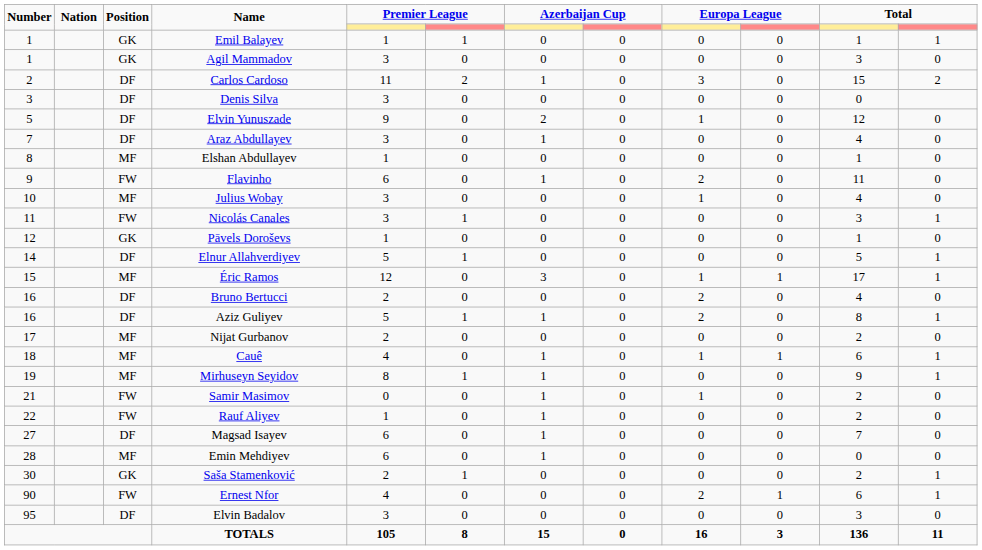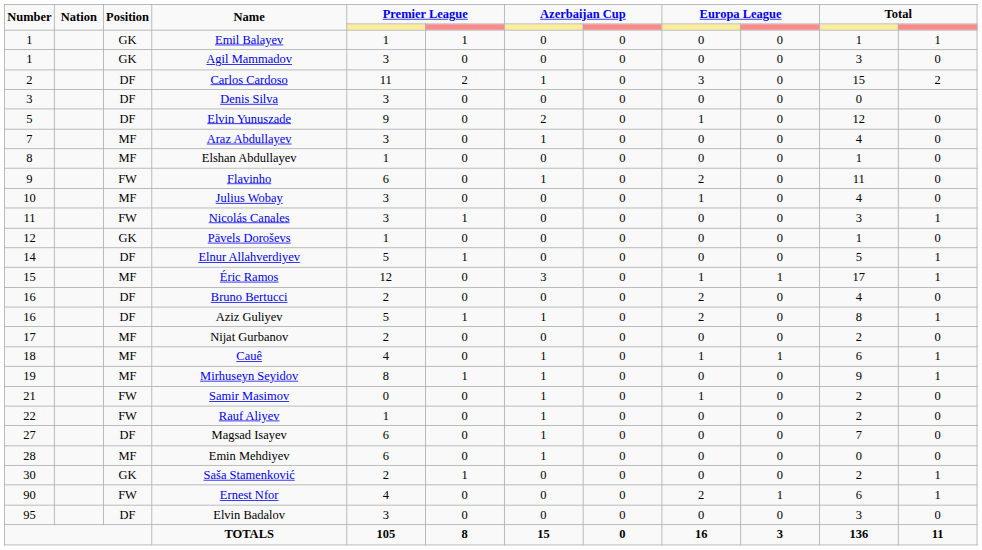 <table class="wikitable" style="text-align:center;">
 <tr>
 <td rowspan="2"  style="width:5%; text-align:center;"><strong>Number</strong></td>
 <td rowspan="2"  style="width:5%; text-align:center;"><strong>Nation</strong></td>
 <td rowspan="2"  style="width:5%; text-align:center;"><strong>Position</strong></td>
 <td rowspan="2"  style="width:20%; text-align:center;"><strong>Name</strong></td>
 <td colspan="2" style="text-align:center;"><strong><a href='#'>Premier League</a></strong></td>
 <td colspan="2" style="text-align:center;"><strong><a href='#'>Azerbaijan Cup</a></strong></td>
 <td colspan="2" style="text-align:center;"><strong><a href='#'>Europa League</a></strong></td>
 <td colspan="2" style="text-align:center;"><strong>Total</strong></td>
 </tr>
 <tr>
 <th style="width:60px; background:#fe9;"></th>
 <th style="width:60px; background:#ff8888;"></th>
 <th style="width:60px; background:#fe9;"></th>
 <th style="width:60px; background:#ff8888;"></th>
 <th style="width:60px; background:#fe9;"></th>
 <th style="width:60px; background:#ff8888;"></th>
 <th style="width:60px; background:#fe9;"></th>
 <th style="width:60px; background:#ff8888;"></th>
 </tr>
 <tr>
 <td>1</td>
 <td></td>
 <td>GK</td>
 <td><a href='#'>Emil Balayev</a></td>
 <td>1</td>
 <td>1</td>
 <td>0</td>
 <td>0</td>
 <td>0</td>
 <td>0</td>
 <td>1</td>
 <td>1</td>
 </tr>
 <tr>
 <td>1</td>
 <td></td>
 <td>GK</td>
 <td><a href='#'>Agil Mammadov</a></td>
 <td>3</td>
 <td>0</td>
 <td>0</td>
 <td>0</td>
 <td>0</td>
 <td>0</td>
 <td>3</td>
 <td>0</td>
 </tr>
 <tr>
 <td>2</td>
 <td></td>
 <td>DF</td>
 <td><a href='#'>Carlos Cardoso</a></td>
 <td>11</td>
 <td>2</td>
 <td>1</td>
 <td>0</td>
 <td>3</td>
 <td>0</td>
 <td>15</td>
 <td>2</td>
 </tr>
 <tr>
 <td>3</td>
 <td></td>
 <td>DF</td>
 <td><a href='#'>Denis Silva</a></td>
 <td>3</td>
 <td>0</td>
 <td>0</td>
 <td>0</td>
 <td>0</td>
 <td>0</td>
 <td 3>0</td>
 </tr>
 <tr>
 <td>5</td>
 <td></td>
 <td>DF</td>
 <td><a href='#'>Elvin Yunuszade</a></td>
 <td>9</td>
 <td>0</td>
 <td>2</td>
 <td>0</td>
 <td>1</td>
 <td>0</td>
 <td>12</td>
 <td>0</td>
 </tr>
 <tr>
 <td>7</td>
 <td></td>
-<td>DF</td>
+<td>MF</td>
 <td><a href='#'>Araz Abdullayev</a></td>
 <td>3</td>
 <td>0</td>
 <td>1</td>
 <td>0</td>
 <td>0</td>
 <td>0</td>
 <td>4</td>
 <td>0</td>
 </tr>
 <tr>
 <td>8</td>
 <td></td>
 <td>MF</td>
 <td>Elshan Abdullayev</td>
 <td>1</td>
 <td>0</td>
 <td>0</td>
 <td>0</td>
 <td>0</td>
 <td>0</td>
 <td>1</td>
 <td>0</td>
 </tr>
 <tr>
 <td>9</td>
 <td></td>
 <td>FW</td>
 <td><a href='#'>Flavinho</a></td>
 <td>6</td>
 <td>0</td>
 <td>1</td>
 <td>0</td>
 <td>2</td>
 <td>0</td>
 <td>11</td>
 <td>0</td>
 </tr>
 <tr>
 <td>10</td>
 <td></td>
 <td>MF</td>
 <td><a href='#'>Julius Wobay</a></td>
 <td>3</td>
 <td>0</td>
 <td>0</td>
 <td>0</td>
 <td>1</td>
 <td>0</td>
 <td>4</td>
 <td>0</td>
 </tr>
 <tr>
 <td>11</td>
 <td></td>
 <td>FW</td>
 <td><a href='#'>Nicolás Canales</a></td>
 <td>3</td>
 <td>1</td>
 <td>0</td>
 <td>0</td>
 <td>0</td>
 <td>0</td>
 <td>3</td>
 <td>1</td>
 </tr>
 <tr>
 <td>12</td>
 <td></td>
 <td>GK</td>
 <td><a href='#'>Pāvels Doroševs</a></td>
 <td>1</td>
 <td>0</td>
 <td>0</td>
 <td>0</td>
 <td>0</td>
 <td>0</td>
 <td>1</td>
 <td>0</td>
 </tr>
 <tr>
 <td>14</td>
 <td></td>
 <td>DF</td>
 <td><a href='#'>Elnur Allahverdiyev</a></td>
 <td>5</td>
 <td>1</td>
 <td>0</td>
 <td>0</td>
 <td>0</td>
 <td>0</td>
 <td>5</td>
 <td>1</td>
 </tr>
 <tr>
 <td>15</td>
 <td></td>
 <td>MF</td>
 <td><a href='#'>Éric Ramos</a></td>
 <td>12</td>
 <td>0</td>
 <td>3</td>
 <td>0</td>
 <td>1</td>
 <td>1</td>
 <td>17</td>
 <td>1</td>
 </tr>
 <tr>
 <td>16</td>
 <td></td>
 <td>DF</td>
 <td><a href='#'>Bruno Bertucci</a></td>
 <td>2</td>
 <td>0</td>
 <td>0</td>
 <td>0</td>
 <td>2</td>
 <td>0</td>
 <td>4</td>
 <td>0</td>
 </tr>
 <tr>
 <td>16</td>
 <td></td>
 <td>DF</td>
 <td>Aziz Guliyev</td>
 <td>5</td>
 <td>1</td>
 <td>1</td>
 <td>0</td>
 <td>2</td>
 <td>0</td>
 <td>8</td>
 <td>1</td>
 </tr>
 <tr>
 <td>17</td>
 <td></td>
 <td>MF</td>
 <td>Nijat Gurbanov</td>
 <td>2</td>
 <td>0</td>
 <td>0</td>
 <td>0</td>
 <td>0</td>
 <td>0</td>
 <td>2</td>
 <td>0</td>
 </tr>
 <tr>
 <td>18</td>
 <td></td>
 <td>MF</td>
 <td><a href='#'>Cauê</a></td>
 <td>4</td>
 <td>0</td>
 <td>1</td>
 <td>0</td>
 <td>1</td>
 <td>1</td>
 <td>6</td>
 <td>1</td>
 </tr>
 <tr>
 <td>19</td>
 <td></td>
 <td>MF</td>
 <td><a href='#'>Mirhuseyn Seyidov</a></td>
 <td>8</td>
 <td>1</td>
 <td>1</td>
 <td>0</td>
 <td>0</td>
 <td>0</td>
 <td>9</td>
 <td>1</td>
 </tr>
 <tr>
 <td>21</td>
 <td></td>
 <td>FW</td>
 <td><a href='#'>Samir Masimov</a></td>
 <td>0</td>
 <td>0</td>
 <td>1</td>
 <td>0</td>
 <td>1</td>
 <td>0</td>
 <td>2</td>
 <td>0</td>
 </tr>
 <tr>
 <td>22</td>
 <td></td>
 <td>FW</td>
 <td><a href='#'>Rauf Aliyev</a></td>
 <td>1</td>
 <td>0</td>
 <td>1</td>
 <td>0</td>
 <td>0</td>
 <td>0</td>
 <td>2</td>
 <td>0</td>
 </tr>
 <tr>
 <td>27</td>
 <td></td>
 <td>DF</td>
 <td>Magsad Isayev</td>
 <td>6</td>
 <td>0</td>
 <td>1</td>
 <td>0</td>
 <td>0</td>
 <td>0</td>
 <td>7</td>
 <td>0</td>
 </tr>
 <tr>
 <td>28</td>
 <td></td>
 <td>MF</td>
 <td>Emin Mehdiyev</td>
 <td>6</td>
 <td>0</td>
 <td>1</td>
 <td>0</td>
 <td>0</td>
 <td>0</td>
 <td>0</td>
 <td>0</td>
 </tr>
 <tr>
 <td>30</td>
 <td></td>
 <td>GK</td>
 <td><a href='#'>Saša Stamenković</a></td>
 <td>2</td>
 <td>1</td>
 <td>0</td>
 <td>0</td>
 <td>0</td>
 <td>0</td>
 <td>2</td>
 <td>1</td>
 </tr>
 <tr>
 <td>90</td>
 <td></td>
 <td>FW</td>
 <td><a href='#'>Ernest Nfor</a></td>
 <td>4</td>
 <td>0</td>
 <td>0</td>
 <td>0</td>
 <td>2</td>
 <td>1</td>
 <td>6</td>
 <td>1</td>
 </tr>
 <tr>
 <td>95</td>
 <td></td>
 <td>DF</td>
 <td>Elvin Badalov</td>
 <td>3</td>
 <td>0</td>
 <td>0</td>
 <td>0</td>
 <td>0</td>
 <td>0</td>
 <td>3</td>
 <td>0</td>
 </tr>
 <tr>
 <td colspan="3"></td>
 <td><strong>TOTALS</strong></td>
 <td><strong>105</strong></td>
 <td><strong>8</strong></td>
 <td><strong>15</strong></td>
 <td><strong>0</strong></td>
 <td><strong>16</strong></td>
 <td><strong>3</strong></td>
 <td><strong>136</strong></td>
 <td><strong>11</strong></td>
 </tr>
 </table>
